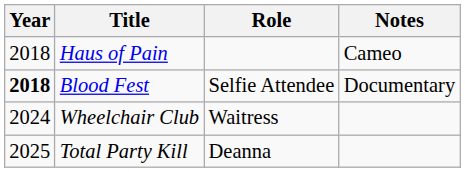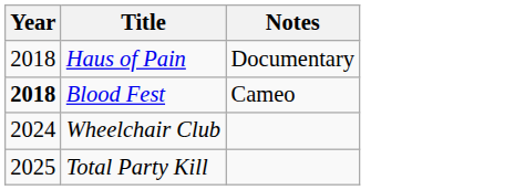 <table class="wikitable sortable plainrowheaders">
 <tr>
 <th>Year</th>
 <th>Title</th>
-<th>Role</th>
 <th class="unsortable">Notes</th>
 </tr>
 <tr>
 <td>2018</td>
 <td><em><a href='#'>Haus of Pain</a></em></td>
-<td></td>
-<td>Cameo</td>
+<td>Documentary</td>
 </tr>
 <tr>
 <td><strong>2018</strong></td>
 <td><em><a href='#'>Blood Fest</a></em></td>
-<td>Selfie Attendee</td>
-<td>Documentary</td>
+<td>Cameo</td>
 </tr>
 <tr>
 <td>2024</td>
 <td><em>Wheelchair Club</em></td>
-<td>Waitress</td>
 <td></td>
 </tr>
 <tr>
 <td>2025</td>
 <td><em>Total Party Kill</em></td>
-<td>Deanna</td>
 <td></td>
 </tr>
 </table>
